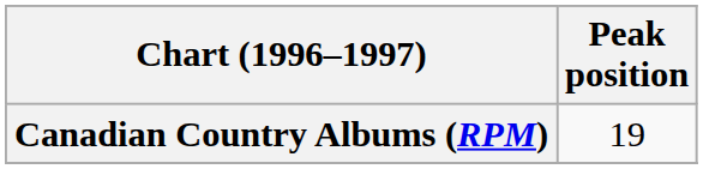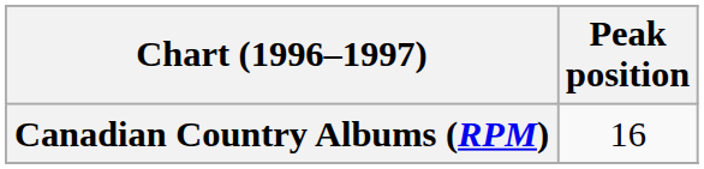 <table class="wikitable sortable plainrowheaders" style="text-align:center">
 <tr>
 <th scope="col">Chart (1996–1997)</th>
 <th scope="col">Peak<br>position</th>
 </tr>
 <tr>
 <th scope="row">Canadian Country Albums (<em><a href='#'>RPM</a></em>)</th>
-<td>19</td>
+<td>16</td>
 </tr>
 <tr>
 </tr>
 <tr>
 </tr>
 <tr>
 </tr>
 </table>
